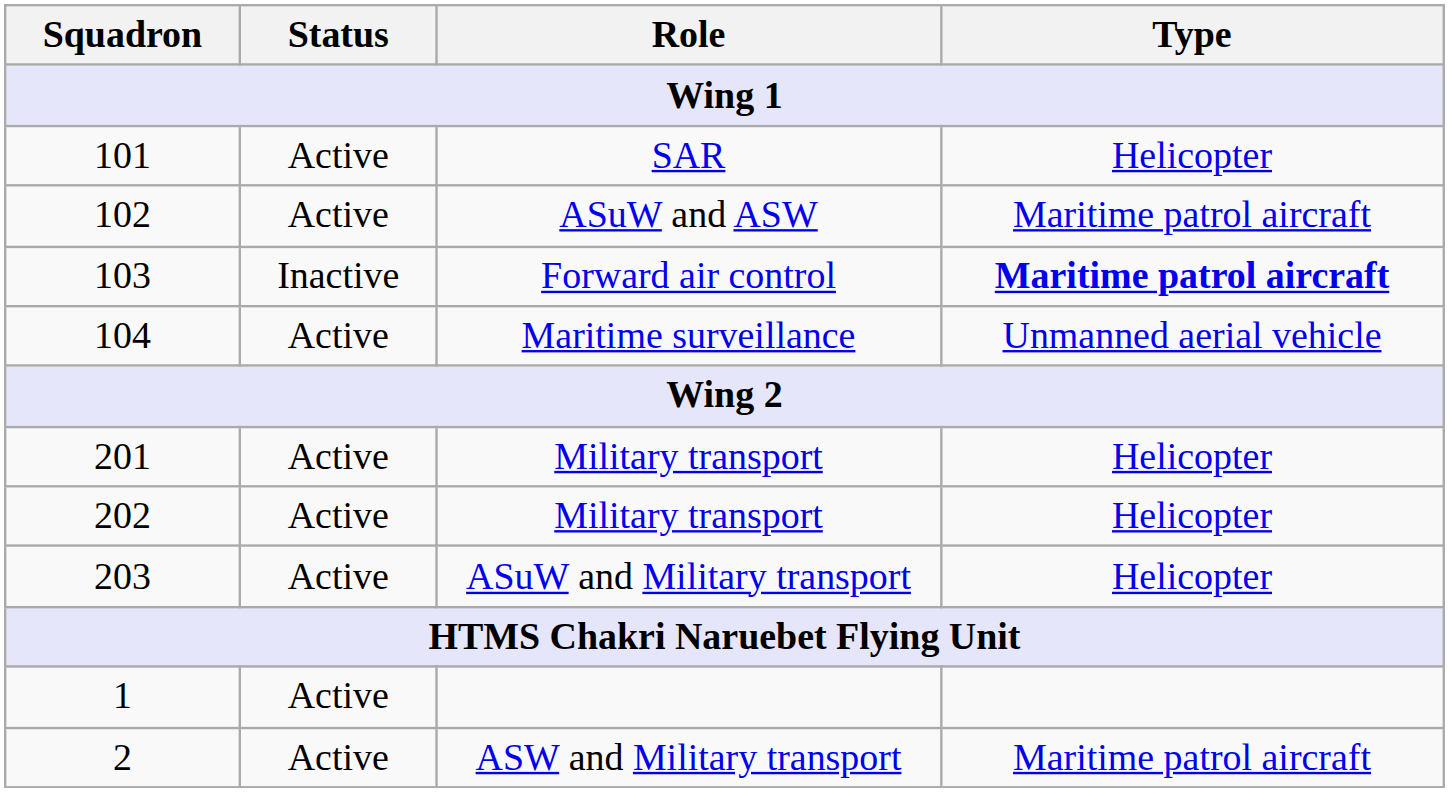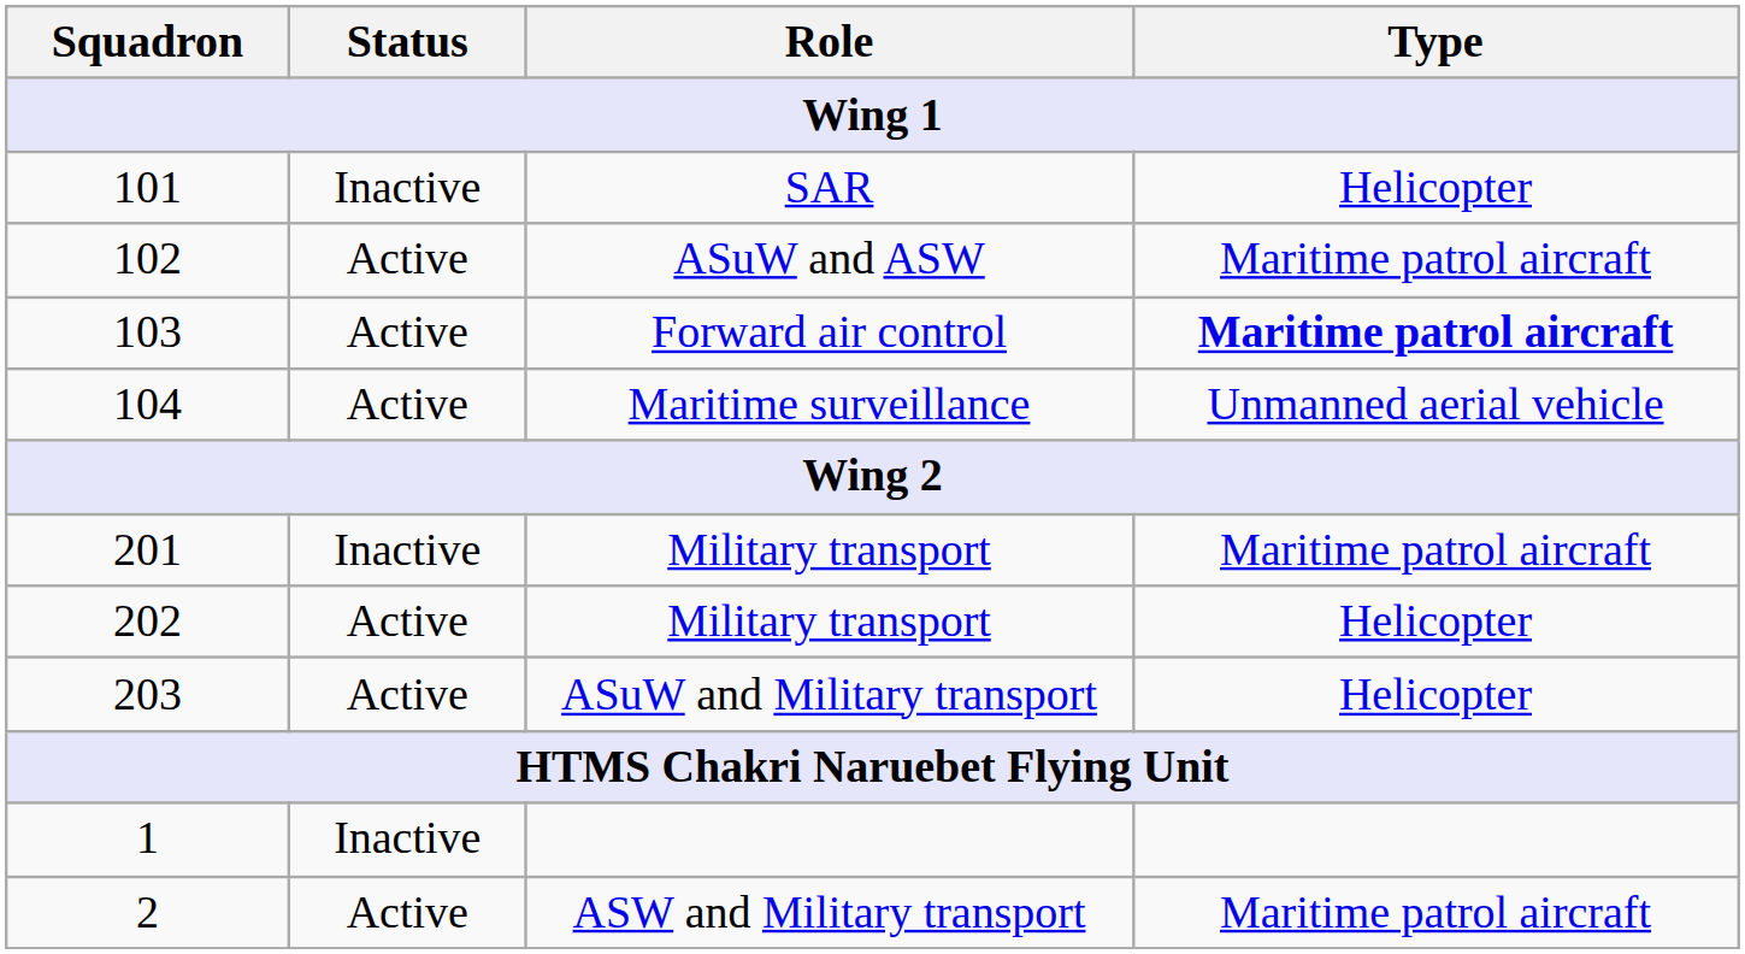 <table class="wikitable">
 <tr>
 <th width="6%"style="text-align:center;">Squadron</th>
 <th width="6%"style="text-align:center;">Status</th>
 <th width="21%"style="text-align:center;">Role</th>
 <th width="21%"style="text-align:center;">Type</th>
 </tr>
 <tr>
 <th colspan="6" style="background: lavender;">Wing 1</th>
 </tr>
 <tr>
 <td ! style="text-align:center;">101</td>
-<td ! style="text-align:center;"><span>Active</span></td>
+<td ! style="text-align:center;"><span>Inactive</span></td>
 <td ! style="text-align:center;"><a href='#'>SAR</a></td>
 <td ! style="text-align:center;"><a href='#'>Helicopter</a></td>
 </tr>
 <tr>
 <td ! style="text-align:center;">102</td>
 <td ! style="text-align:center;"><span>Active</span></td>
 <td ! style="text-align:center;"><a href='#'>ASuW</a> and <a href='#'>ASW</a></td>
 <td ! style="text-align:center;"><a href='#'>Maritime patrol aircraft</a></td>
 </tr>
 <tr>
 <td ! style="text-align:center;">103</td>
-<td ! style="text-align:center;"><span>Inactive</span></td>
+<td ! style="text-align:center;"><span>Active</span></td>
 <td ! style="text-align:center;"><a href='#'>Forward air control</a></td>
 <td ! style="text-align:center;"><strong><a href='#'>Maritime patrol aircraft</a></strong></td>
 </tr>
 <tr>
 <td ! style="text-align:center;">104</td>
 <td ! style="text-align:center;"><span>Active</span></td>
 <td ! style="text-align:center;"><a href='#'>Maritime surveillance</a></td>
 <td ! style="text-align:center;"><a href='#'>Unmanned aerial vehicle</a></td>
 </tr>
 <tr>
 <th colspan="6" style="background: lavender;">Wing 2</th>
 </tr>
 <tr>
 <td ! style="text-align:center;">201</td>
-<td ! style="text-align:center;"><span>Active</span></td>
+<td ! style="text-align:center;"><span>Inactive</span></td>
 <td ! style="text-align:center;"><a href='#'>Military transport</a></td>
-<td ! style="text-align:center;"><a href='#'>Helicopter</a></td>
+<td ! style="text-align:center;"><a href='#'>Maritime patrol aircraft</a></td>
 </tr>
 <tr>
 <td ! style="text-align:center;">202</td>
 <td ! style="text-align:center;"><span>Active</span></td>
 <td ! style="text-align:center;"><a href='#'>Military transport</a></td>
 <td ! style="text-align:center;"><a href='#'>Helicopter</a></td>
 </tr>
 <tr>
 <td ! style="text-align:center;">203</td>
 <td ! style="text-align:center;"><span>Active</span></td>
 <td ! style="text-align:center;"><a href='#'>ASuW</a> and <a href='#'>Military transport</a></td>
 <td ! style="text-align:center;"><a href='#'>Helicopter</a></td>
 </tr>
 <tr>
 <th colspan="6" style="background: lavender;">HTMS Chakri Naruebet Flying Unit</th>
 </tr>
 <tr>
 <td ! style="text-align:center;">1</td>
-<td ! style="text-align:center;"><span>Active</span></td>
+<td ! style="text-align:center;"><span>Inactive</span></td>
 <td></td>
 <td></td>
 </tr>
 <tr>
 <td ! style="text-align:center;">2</td>
 <td ! style="text-align:center;"><span>Active</span></td>
 <td ! style="text-align:center;"><a href='#'>ASW</a> and <a href='#'>Military transport</a></td>
 <td ! style="text-align:center;"><a href='#'>Maritime patrol aircraft</a></td>
 </tr>
 </table>
